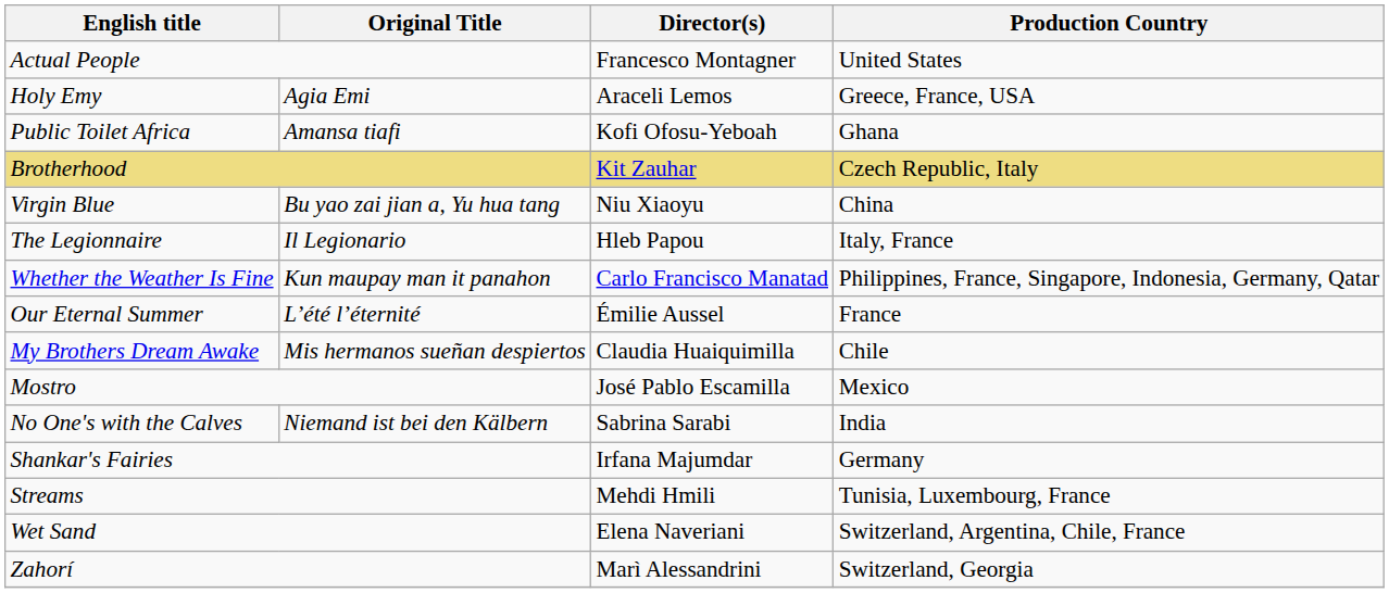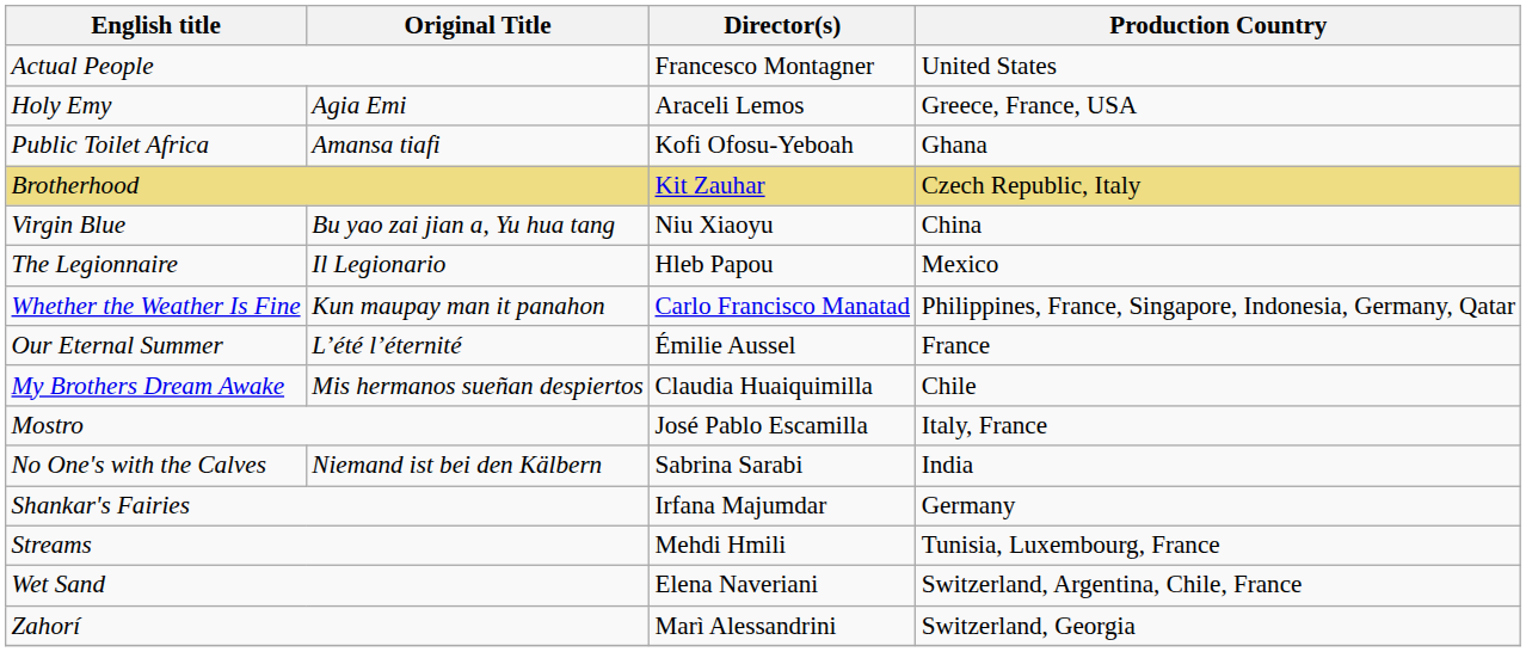 <table class="wikitable sortable">
 <tr>
 <th>English title</th>
 <th>Original Title</th>
 <th>Director(s)</th>
 <th>Production Country</th>
 </tr>
 <tr>
 <td colspan="2"><em>Actual People</em></td>
 <td>Francesco Montagner</td>
 <td>United States</td>
 </tr>
 <tr>
 <td><em>Holy Emy</em></td>
 <td><em>Agia Emi</em></td>
 <td>Araceli Lemos</td>
 <td>Greece, France, USA</td>
 </tr>
 <tr>
 <td><em>Public Toilet Africa</em></td>
 <td><em>Amansa tiafi</em></td>
 <td>Kofi Ofosu-Yeboah</td>
 <td>Ghana</td>
 </tr>
 <tr style="background:#eedd82">
 <td colspan="2"><em>Brotherhood</em></td>
 <td><a href='#'>Kit Zauhar</a></td>
 <td>Czech Republic, Italy</td>
 </tr>
 <tr>
 <td><em>Virgin Blue</em></td>
 <td><em>Bu yao zai jian a, Yu hua tang</em></td>
 <td>Niu Xiaoyu</td>
 <td>China</td>
 </tr>
 <tr>
 <td><em>The Legionnaire</em></td>
 <td><em>Il Legionario</em></td>
 <td>Hleb Papou</td>
-<td>Italy, France</td>
+<td>Mexico</td>
 </tr>
 <tr>
 <td><em><a href='#'>Whether the Weather Is Fine</a></em></td>
 <td><em>Kun maupay man it panahon</em></td>
 <td><a href='#'>Carlo Francisco Manatad</a></td>
 <td>Philippines, France, Singapore, Indonesia, Germany, Qatar</td>
 </tr>
 <tr>
 <td><em>Our Eternal Summer</em></td>
 <td><em>L’été l’éternité</em></td>
 <td>Émilie Aussel</td>
 <td>France</td>
 </tr>
 <tr>
 <td><em><a href='#'>My Brothers Dream Awake</a></em></td>
 <td><em>Mis hermanos sueñan despiertos</em></td>
 <td>Claudia Huaiquimilla</td>
 <td>Chile</td>
 </tr>
 <tr>
 <td colspan="2"><em>Mostro</em></td>
 <td>José Pablo Escamilla</td>
-<td>Mexico</td>
+<td>Italy, France</td>
 </tr>
 <tr>
 <td><em>No One's with the Calves</em></td>
 <td><em>Niemand ist bei den Kälbern</em></td>
 <td>Sabrina Sarabi</td>
 <td>India</td>
 </tr>
 <tr>
 <td colspan="2"><em>Shankar's Fairies</em></td>
 <td>Irfana Majumdar</td>
 <td>Germany</td>
 </tr>
 <tr>
 <td colspan="2"><em>Streams</em></td>
 <td>Mehdi Hmili</td>
 <td>Tunisia, Luxembourg, France</td>
 </tr>
 <tr>
 <td colspan="2"><em>Wet Sand</em></td>
 <td>Elena Naveriani</td>
 <td>Switzerland, Argentina, Chile, France</td>
 </tr>
 <tr>
 <td colspan="2"><em>Zahorí</em></td>
 <td>Marì Alessandrini</td>
 <td>Switzerland, Georgia</td>
 </tr>
 <tr>
 </tr>
 </table>
